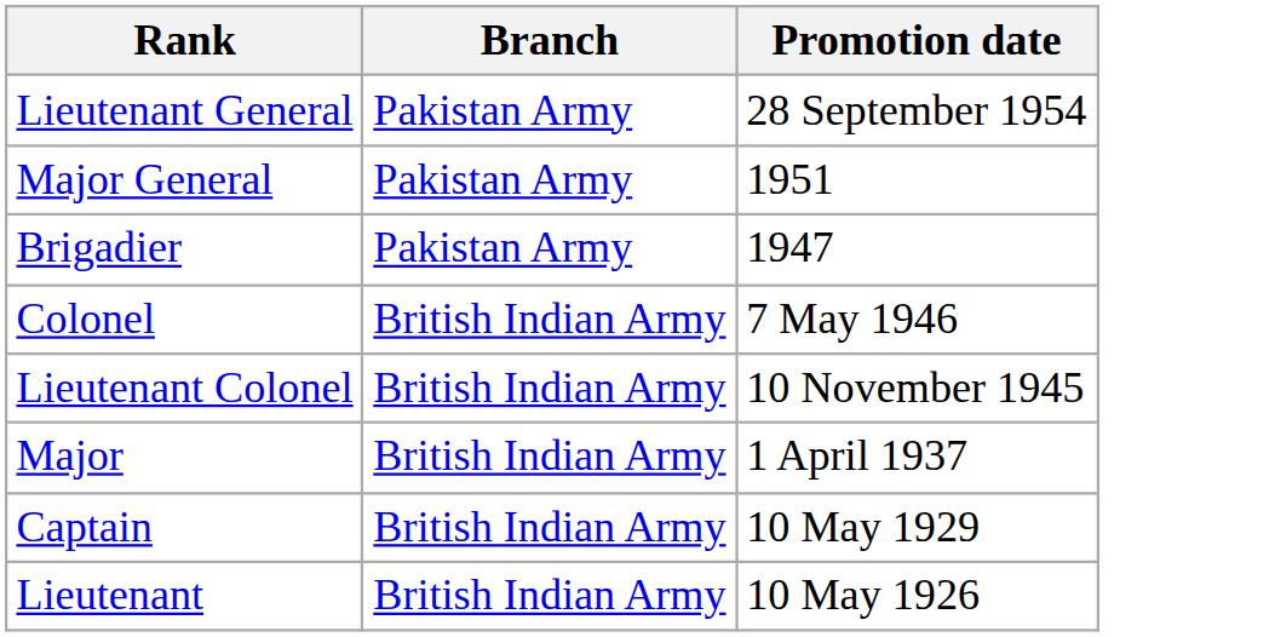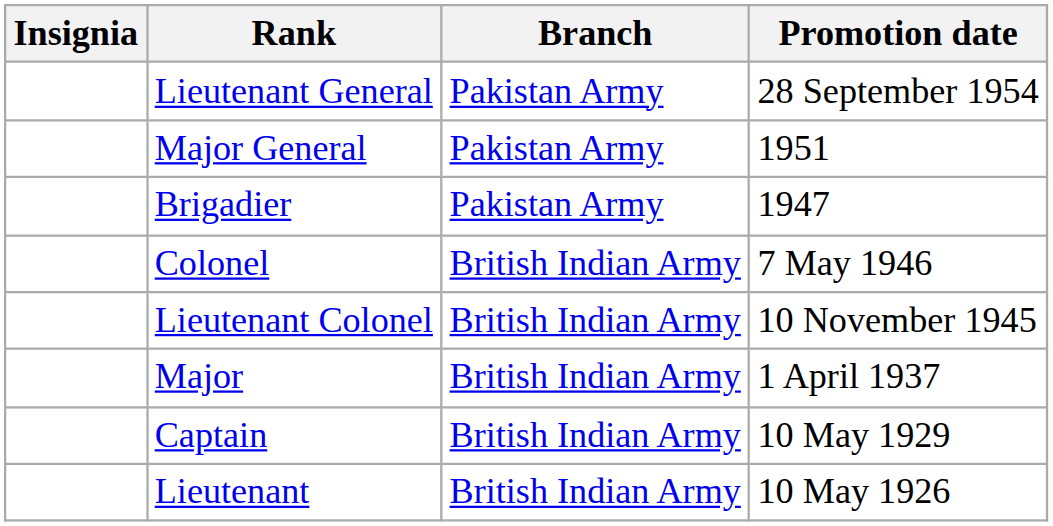 <table class="wikitable" style="background:white">
 <tr>
+<th>Insignia</th>
 <th>Rank</th>
 <th>Branch</th>
 <th>Promotion date</th>
 </tr>
 <tr>
+<td align="center"><br></td>
 <td><a href='#'>Lieutenant General</a></td>
 <td><a href='#'>Pakistan Army</a></td>
 <td>28 September 1954</td>
 </tr>
 <tr>
+<td align="center"><br></td>
 <td><a href='#'>Major General</a></td>
 <td><a href='#'>Pakistan Army</a></td>
 <td>1951</td>
 </tr>
 <tr>
+<td align="center"><br></td>
 <td><a href='#'>Brigadier</a></td>
 <td><a href='#'>Pakistan Army</a></td>
 <td>1947</td>
 </tr>
 <tr>
+<td align="center"></td>
 <td><a href='#'>Colonel</a></td>
 <td><a href='#'>British Indian Army</a></td>
 <td>7 May 1946</td>
 </tr>
 <tr>
+<td align="center"></td>
 <td><a href='#'>Lieutenant Colonel</a></td>
 <td><a href='#'>British Indian Army</a></td>
 <td>10 November 1945</td>
 </tr>
 <tr>
+<td align="center"></td>
 <td><a href='#'>Major</a></td>
 <td><a href='#'>British Indian Army</a></td>
 <td>1 April 1937</td>
 </tr>
 <tr>
+<td align="center"></td>
 <td><a href='#'>Captain</a></td>
 <td><a href='#'>British Indian Army</a></td>
 <td>10 May 1929</td>
 </tr>
 <tr>
+<td align="center"></td>
 <td><a href='#'>Lieutenant</a></td>
 <td><a href='#'>British Indian Army</a></td>
 <td>10 May 1926</td>
 </tr>
 </table>
